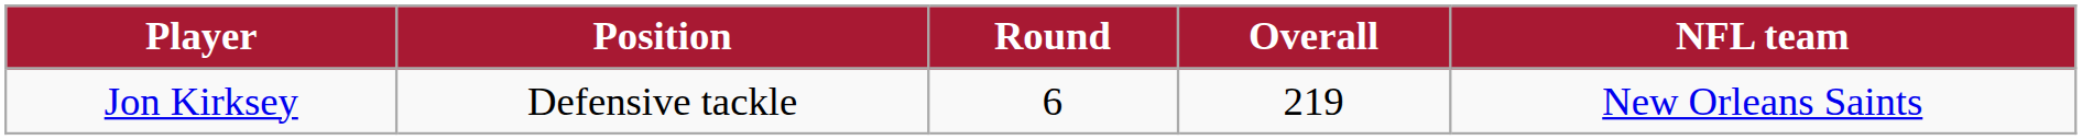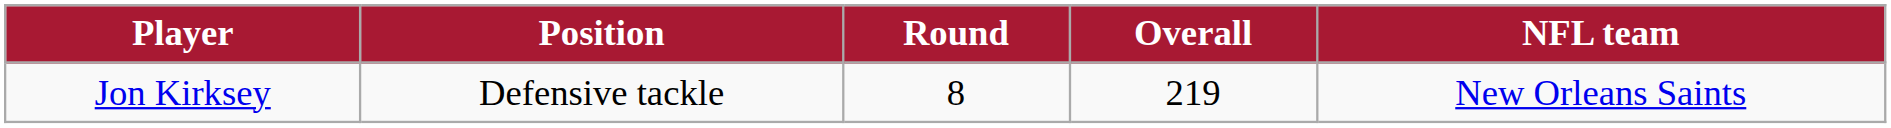 <table class="wikitable" width="65%">
 <tr align="center"  style="background:#A81933;color:#FFFFFF;">
 <td><strong>Player</strong></td>
 <td><strong>Position</strong></td>
 <td><strong>Round</strong></td>
 <td><strong>Overall</strong></td>
 <td><strong>NFL team</strong></td>
 </tr>
 <tr align="center" bgcolor="">
 <td><a href='#'>Jon Kirksey</a></td>
 <td>Defensive tackle</td>
-<td>6</td>
+<td>8</td>
 <td>219</td>
 <td><a href='#'>New Orleans Saints</a></td>
 </tr>
 </table>
